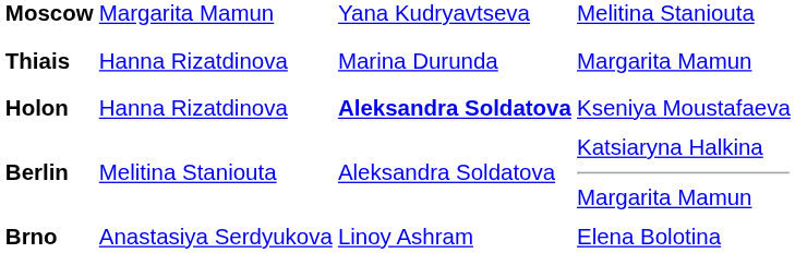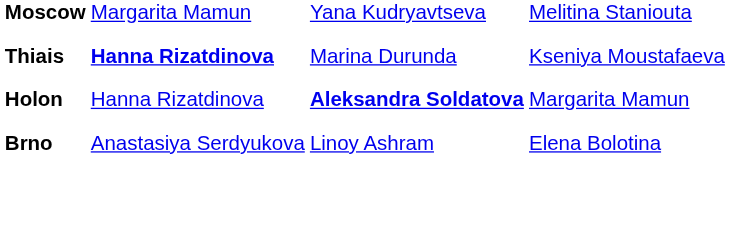 <table>
 <tr>
 <th scope=row style="text-align:left">Moscow</th>
 <td style="height:30px;"> <a href='#'>Margarita Mamun</a></td>
 <td style="height:30px;"> <a href='#'>Yana Kudryavtseva</a></td>
 <td style="height:30px;"> <a href='#'>Melitina Staniouta</a></td>
 </tr>
 <tr>
 <th scope=row style="text-align:left">Thiais</th>
-<td style="height:30px;"> <a href='#'>Hanna Rizatdinova</a></td>
+<td style="height:30px;"><strong> <a href='#'>Hanna Rizatdinova</a></strong></td>
 <td style="height:30px;"> <a href='#'>Marina Durunda</a></td>
-<td style="height:30px;"> <a href='#'>Margarita Mamun</a></td>
+<td style="height:30px;"> <a href='#'>Kseniya Moustafaeva</a></td>
 </tr>
 <tr>
 <th scope=row style="text-align:left">Holon</th>
 <td style="height:30px;"> <a href='#'>Hanna Rizatdinova</a></td>
 <td style="height:30px;"><strong> <a href='#'>Aleksandra Soldatova</a></strong></td>
-<td style="height:30px;"> <a href='#'>Kseniya Moustafaeva</a></td>
-</tr>
-<tr>
-<th scope=row style="text-align:left">Berlin</th>
-<td style="height:30px;"> <a href='#'>Melitina Staniouta</a></td>
-<td style="height:30px;"> <a href='#'>Aleksandra Soldatova</a></td>
-<td style="height:30px;"> <a href='#'>Katsiaryna Halkina</a><hr> <a href='#'>Margarita Mamun</a></td>
+<td style="height:30px;"> <a href='#'>Margarita Mamun</a></td>
 </tr>
 <tr>
 <th scope=row style="text-align:left">Brno</th>
 <td style="height:30px;"> <a href='#'>Anastasiya Serdyukova</a></td>
 <td style="height:30px;"> <a href='#'>Linoy Ashram</a></td>
 <td style="height:30px;"> <a href='#'>Elena Bolotina</a></td>
 </tr>
 <tr>
 </tr>
 </table>
